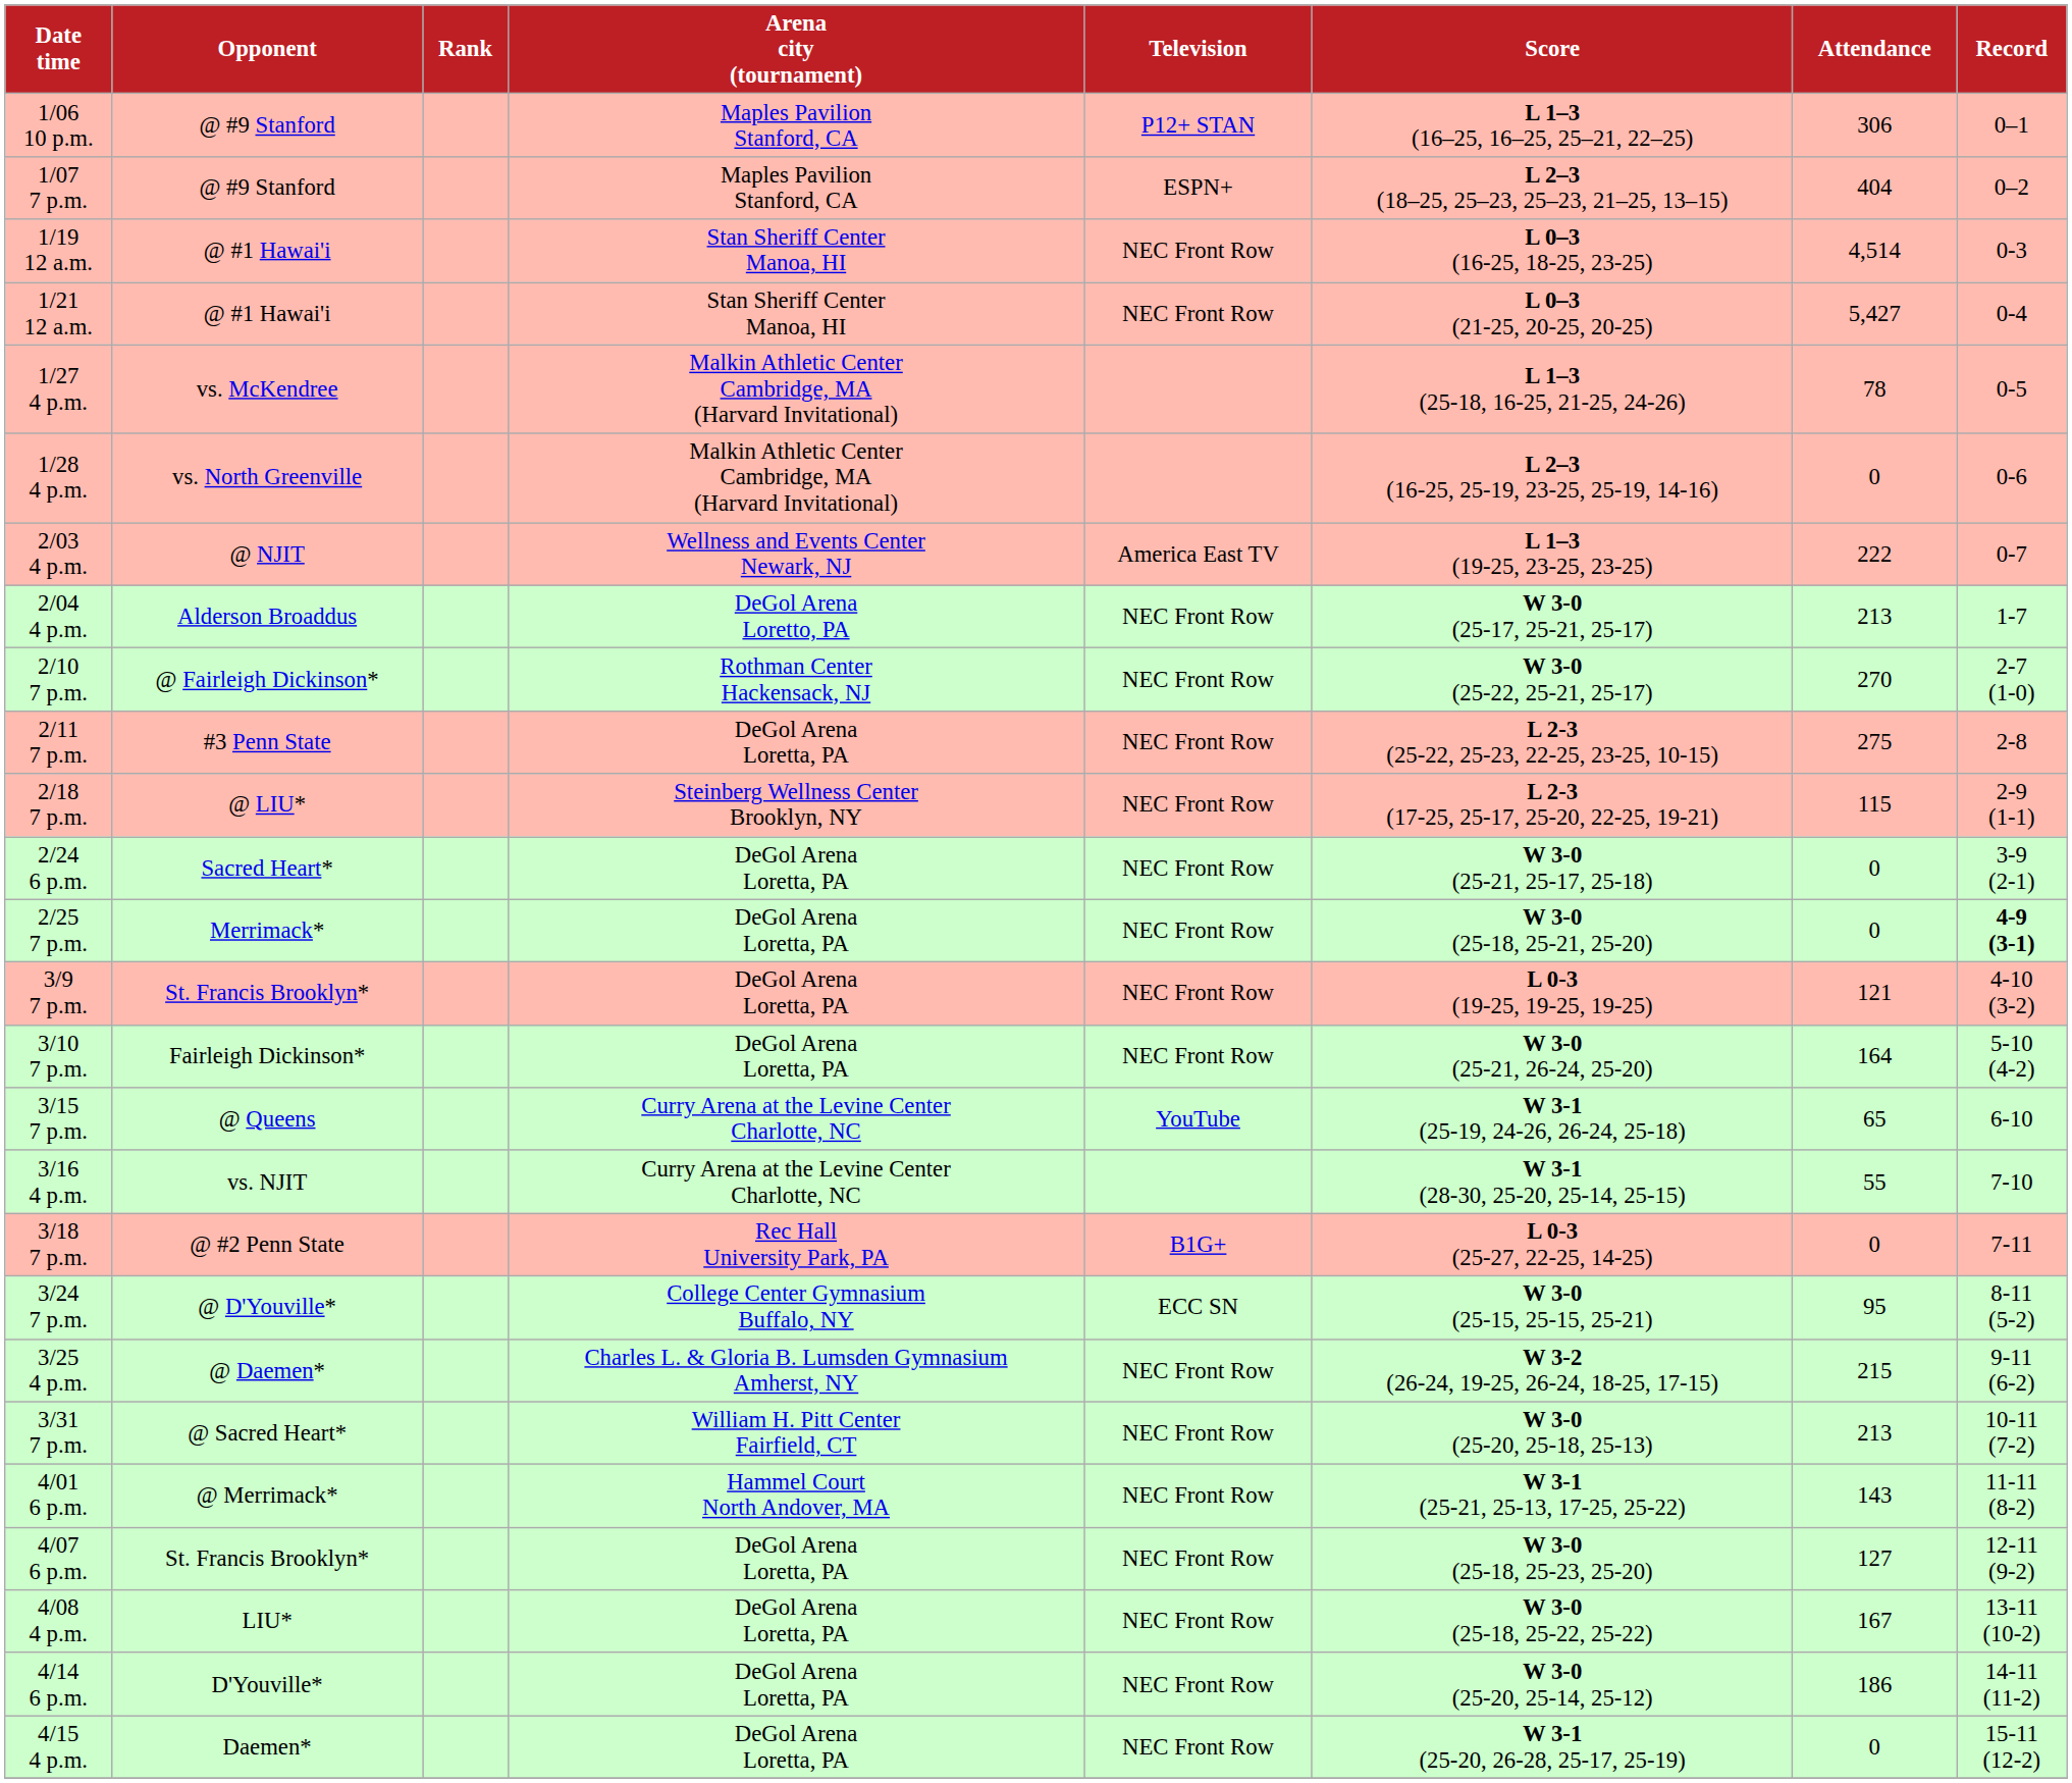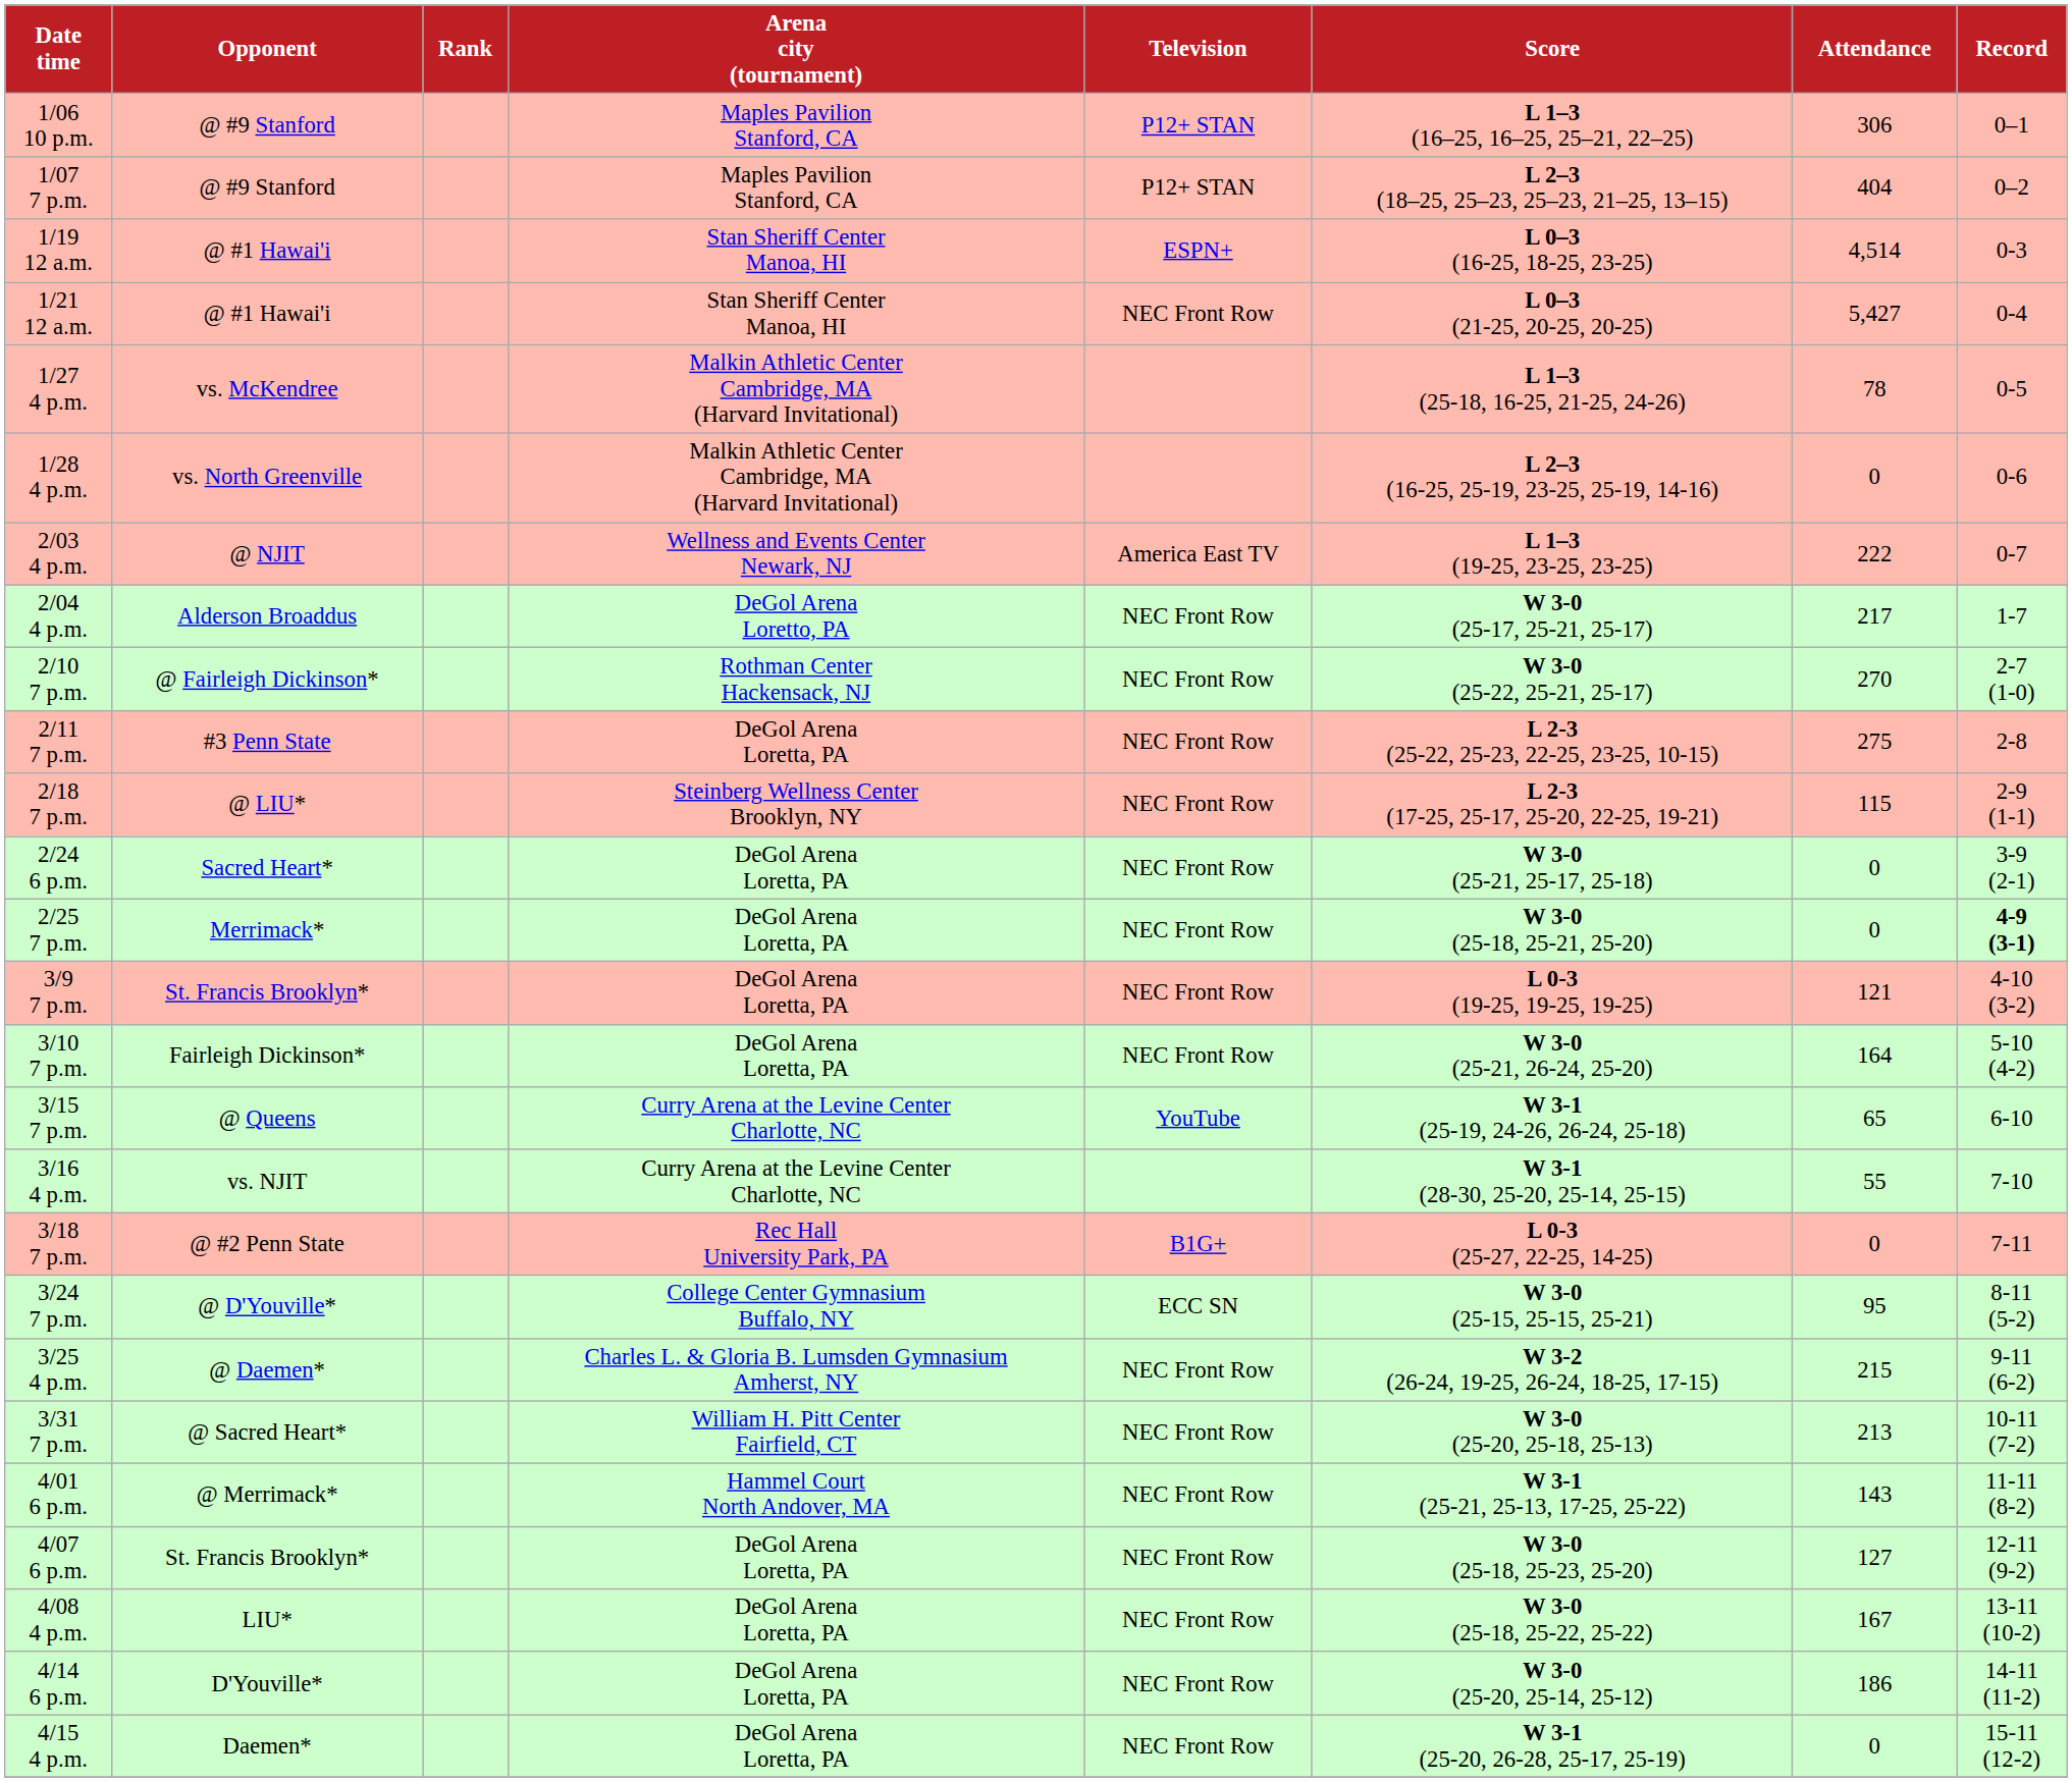 <table class="wikitable sortable" style="width:90%">
 <tr>
 <th style="background:#BD1F25; color:#FFFFFF;" scope="col">Date<br>time</th>
 <th style="background:#BD1F25; color:#FFFFFF;" scope="col">Opponent</th>
 <th style="background:#BD1F25; color:#FFFFFF;" scope="col">Rank</th>
 <th style="background:#BD1F25; color:#FFFFFF;" scope="col">Arena<br>city<br>(tournament)</th>
 <th style="background:#BD1F25; color:#FFFFFF;" scope="col">Television</th>
 <th style="background:#BD1F25; color:#FFFFFF;" scope="col">Score</th>
 <th style="background:#BD1F25; color:#FFFFFF;" scope="col">Attendance</th>
 <th style="background:#BD1F25; color:#FFFFFF;" scope="col">Record</th>
 </tr>
 <tr align="center" bgcolor="#ffbbb">
 <td>1/06<br>10 p.m.</td>
 <td>@ #9 <a href='#'>Stanford</a></td>
 <td></td>
 <td><a href='#'>Maples Pavilion</a><br><a href='#'>Stanford, CA</a></td>
 <td><a href='#'>P12+ STAN</a></td>
 <td><strong>L 1–3</strong><br>(16–25, 16–25, 25–21, 22–25)</td>
 <td>306</td>
 <td>0–1</td>
 </tr>
 <tr align="center" bgcolor="#ffbbb">
 <td>1/07<br>7 p.m.</td>
 <td>@ #9 Stanford</td>
 <td></td>
 <td>Maples Pavilion<br>Stanford, CA</td>
-<td>ESPN+</td>
+<td>P12+ STAN</td>
 <td><strong>L 2–3</strong><br>(18–25, 25–23, 25–23, 21–25, 13–15)</td>
 <td>404</td>
 <td>0–2</td>
 </tr>
 <tr align="center" bgcolor="#ffbbb">
 <td>1/19<br>12 a.m.</td>
 <td>@ #1 <a href='#'>Hawai'i</a></td>
 <td></td>
 <td><a href='#'>Stan Sheriff Center</a><br><a href='#'>Manoa, HI</a></td>
-<td>NEC Front Row</td>
+<td><a href='#'>ESPN+</a></td>
 <td><strong>L 0–3</strong><br>(16-25, 18-25, 23-25)</td>
 <td>4,514</td>
 <td>0-3</td>
 </tr>
 <tr align="center" bgcolor="#ffbbb">
 <td>1/21<br>12 a.m.</td>
 <td>@ #1 Hawai'i</td>
 <td></td>
 <td>Stan Sheriff Center<br>Manoa, HI</td>
 <td>NEC Front Row</td>
 <td><strong>L 0–3</strong><br>(21-25, 20-25, 20-25)</td>
 <td>5,427</td>
 <td>0-4</td>
 </tr>
 <tr align="center" bgcolor="#ffbbb">
 <td>1/27<br>4 p.m.</td>
 <td>vs. <a href='#'>McKendree</a></td>
 <td></td>
 <td><a href='#'>Malkin Athletic Center</a><br><a href='#'>Cambridge, MA</a><br>(Harvard Invitational)</td>
 <td></td>
 <td><strong>L 1–3</strong><br>(25-18, 16-25, 21-25, 24-26)</td>
 <td>78</td>
 <td>0-5</td>
 </tr>
 <tr align="center" bgcolor="#ffbbb">
 <td>1/28<br>4 p.m.</td>
 <td>vs. <a href='#'>North Greenville</a></td>
 <td></td>
 <td>Malkin Athletic Center<br>Cambridge, MA<br>(Harvard Invitational)</td>
 <td></td>
 <td><strong>L 2–3</strong><br>(16-25, 25-19, 23-25, 25-19, 14-16)</td>
 <td>0</td>
 <td>0-6</td>
 </tr>
 <tr align="center" bgcolor="#ffbbb">
 <td>2/03<br>4 p.m.</td>
 <td>@ <a href='#'>NJIT</a></td>
 <td></td>
 <td><a href='#'>Wellness and Events Center</a> <br> <a href='#'>Newark, NJ</a></td>
 <td>America East TV</td>
 <td><strong>L 1–3</strong><br>(19-25, 23-25, 23-25)</td>
 <td>222</td>
 <td>0-7</td>
 </tr>
 <tr align="center" bgcolor="#ccffcc">
 <td>2/04<br>4 p.m.</td>
 <td><a href='#'>Alderson Broaddus</a></td>
 <td></td>
 <td><a href='#'>DeGol Arena</a><br><a href='#'>Loretto, PA</a></td>
 <td>NEC Front Row</td>
 <td><strong>W 3-0</strong><br>(25-17, 25-21, 25-17)</td>
-<td>213</td>
+<td>217</td>
 <td>1-7</td>
 </tr>
 <tr align="center" bgcolor="#ccffcc">
 <td>2/10<br>7 p.m.</td>
 <td>@ <a href='#'>Fairleigh Dickinson</a>*</td>
 <td></td>
 <td><a href='#'>Rothman Center</a><br><a href='#'>Hackensack, NJ</a></td>
 <td>NEC Front Row</td>
 <td><strong>W 3-0</strong><br>(25-22, 25-21, 25-17)</td>
 <td>270</td>
 <td>2-7<br>(1-0)</td>
 </tr>
 <tr align="center" bgcolor="#ffbbb">
 <td>2/11<br>7 p.m.</td>
 <td>#3 <a href='#'>Penn State</a></td>
 <td></td>
 <td>DeGol Arena<br>Loretta, PA</td>
 <td>NEC Front Row</td>
 <td><strong>L 2-3</strong><br>(25-22, 25-23, 22-25, 23-25, 10-15)</td>
 <td>275</td>
 <td>2-8</td>
 </tr>
 <tr align="center" bgcolor="#ffbbb">
 <td>2/18<br>7 p.m.</td>
 <td>@ <a href='#'>LIU</a>*</td>
 <td></td>
 <td><a href='#'>Steinberg Wellness Center</a><br>Brooklyn, NY</td>
 <td>NEC Front Row</td>
 <td><strong>L 2-3</strong><br>(17-25, 25-17, 25-20, 22-25, 19-21)</td>
 <td>115</td>
 <td>2-9<br>(1-1)</td>
 </tr>
 <tr align="center" bgcolor="#ccffcc">
 <td>2/24<br>6 p.m.</td>
 <td><a href='#'>Sacred Heart</a>*</td>
 <td></td>
 <td>DeGol Arena<br>Loretta, PA</td>
 <td>NEC Front Row</td>
 <td><strong>W 3-0</strong><br>(25-21, 25-17, 25-18)</td>
 <td>0</td>
 <td>3-9<br>(2-1)</td>
 </tr>
 <tr align="center" bgcolor="#ccffcc">
 <td>2/25<br>7 p.m.</td>
 <td><a href='#'>Merrimack</a>*</td>
 <td></td>
 <td>DeGol Arena<br>Loretta, PA</td>
 <td>NEC Front Row</td>
 <td><strong>W 3-0</strong><br>(25-18, 25-21, 25-20)</td>
 <td>0</td>
 <td><strong>4-9<br>(3-1)</strong></td>
 </tr>
 <tr align="center" bgcolor="#ffbbb">
 <td>3/9<br>7 p.m.</td>
 <td><a href='#'>St. Francis Brooklyn</a>*</td>
 <td></td>
 <td>DeGol Arena<br>Loretta, PA</td>
 <td>NEC Front Row</td>
 <td><strong>L 0-3</strong><br>(19-25, 19-25, 19-25)</td>
 <td>121</td>
 <td>4-10<br>(3-2)</td>
 </tr>
 <tr align="center" bgcolor="#ccffcc">
 <td>3/10<br>7 p.m.</td>
 <td>Fairleigh Dickinson*</td>
 <td></td>
 <td>DeGol Arena<br>Loretta, PA</td>
 <td>NEC Front Row</td>
 <td><strong>W 3-0</strong><br>(25-21, 26-24, 25-20)</td>
 <td>164</td>
 <td>5-10<br>(4-2)</td>
 </tr>
 <tr align="center" bgcolor="#ccffcc">
 <td>3/15<br>7 p.m.</td>
 <td>@ <a href='#'>Queens</a></td>
 <td></td>
 <td><a href='#'>Curry Arena at the Levine Center</a><br><a href='#'>Charlotte, NC</a></td>
 <td><a href='#'>YouTube</a></td>
 <td><strong>W 3-1</strong><br>(25-19, 24-26, 26-24, 25-18)</td>
 <td>65</td>
 <td>6-10</td>
 </tr>
 <tr align="center" bgcolor="#ccffcc">
 <td>3/16<br>4 p.m.</td>
 <td>vs. NJIT</td>
 <td></td>
 <td>Curry Arena at the Levine Center<br>Charlotte, NC</td>
 <td></td>
 <td><strong>W 3-1</strong><br>(28-30, 25-20, 25-14, 25-15)</td>
 <td>55</td>
 <td>7-10</td>
 </tr>
 <tr align="center" bgcolor="#ffbbb">
 <td>3/18<br>7 p.m.</td>
 <td>@ #2 Penn State</td>
 <td></td>
 <td><a href='#'>Rec Hall</a><br><a href='#'>University Park, PA</a></td>
 <td><a href='#'>B1G+</a></td>
 <td><strong>L 0-3</strong><br>(25-27, 22-25, 14-25)</td>
 <td>0</td>
 <td>7-11</td>
 </tr>
 <tr align="center" bgcolor="#ccffcc">
 <td>3/24<br>7 p.m.</td>
 <td>@ <a href='#'>D'Youville</a>*</td>
 <td></td>
 <td><a href='#'>College Center Gymnasium</a><br><a href='#'>Buffalo, NY</a></td>
 <td>ECC SN</td>
 <td><strong>W 3-0</strong><br>(25-15, 25-15, 25-21)</td>
 <td>95</td>
 <td>8-11<br>(5-2)</td>
 </tr>
 <tr align="center" bgcolor="#ccffcc">
 <td>3/25<br>4 p.m.</td>
 <td>@ <a href='#'>Daemen</a>*</td>
 <td></td>
 <td><a href='#'>Charles L. & Gloria B. Lumsden Gymnasium</a><br><a href='#'>Amherst, NY</a></td>
 <td>NEC Front Row</td>
 <td><strong>W 3-2</strong><br>(26-24, 19-25, 26-24, 18-25, 17-15)</td>
 <td>215</td>
 <td>9-11<br>(6-2)</td>
 </tr>
 <tr align="center" bgcolor="#ccffcc">
 <td>3/31<br>7 p.m.</td>
 <td>@ Sacred Heart*</td>
 <td></td>
 <td><a href='#'>William H. Pitt Center</a><br><a href='#'>Fairfield, CT</a></td>
 <td>NEC Front Row</td>
 <td><strong>W 3-0</strong><br>(25-20, 25-18, 25-13)</td>
 <td>213</td>
 <td>10-11<br>(7-2)</td>
 </tr>
 <tr align="center" bgcolor="#ccffcc">
 <td>4/01<br>6 p.m.</td>
 <td>@ Merrimack*</td>
 <td></td>
 <td><a href='#'>Hammel Court</a><br><a href='#'>North Andover, MA</a></td>
 <td>NEC Front Row</td>
 <td><strong>W 3-1</strong><br>(25-21, 25-13, 17-25, 25-22)</td>
 <td>143</td>
 <td>11-11<br>(8-2)</td>
 </tr>
 <tr align="center" bgcolor="#ccffcc">
 <td>4/07<br>6 p.m.</td>
 <td>St. Francis Brooklyn*</td>
 <td></td>
 <td>DeGol Arena<br>Loretta, PA</td>
 <td>NEC Front Row</td>
 <td><strong>W 3-0</strong><br>(25-18, 25-23, 25-20)</td>
 <td>127</td>
 <td>12-11<br>(9-2)</td>
 </tr>
 <tr align="center" bgcolor="#ccffcc">
 <td>4/08<br>4 p.m.</td>
 <td>LIU*</td>
 <td></td>
 <td>DeGol Arena<br>Loretta, PA</td>
 <td>NEC Front Row</td>
 <td><strong>W 3-0</strong><br>(25-18, 25-22, 25-22)</td>
 <td>167</td>
 <td>13-11<br>(10-2)</td>
 </tr>
 <tr align="center" bgcolor="#ccffcc">
 <td>4/14<br>6 p.m.</td>
 <td>D'Youville*</td>
 <td></td>
 <td>DeGol Arena<br>Loretta, PA</td>
 <td>NEC Front Row</td>
 <td><strong>W 3-0</strong><br>(25-20, 25-14, 25-12)</td>
 <td>186</td>
 <td>14-11<br>(11-2)</td>
 </tr>
 <tr align="center" bgcolor="#ccffcc">
 <td>4/15<br>4 p.m.</td>
 <td>Daemen*</td>
 <td></td>
 <td>DeGol Arena<br>Loretta, PA</td>
 <td>NEC Front Row</td>
 <td><strong>W 3-1</strong><br>(25-20, 26-28, 25-17, 25-19)</td>
 <td>0</td>
 <td>15-11<br>(12-2)</td>
 </tr>
 <tr>
 </tr>
 </table>
